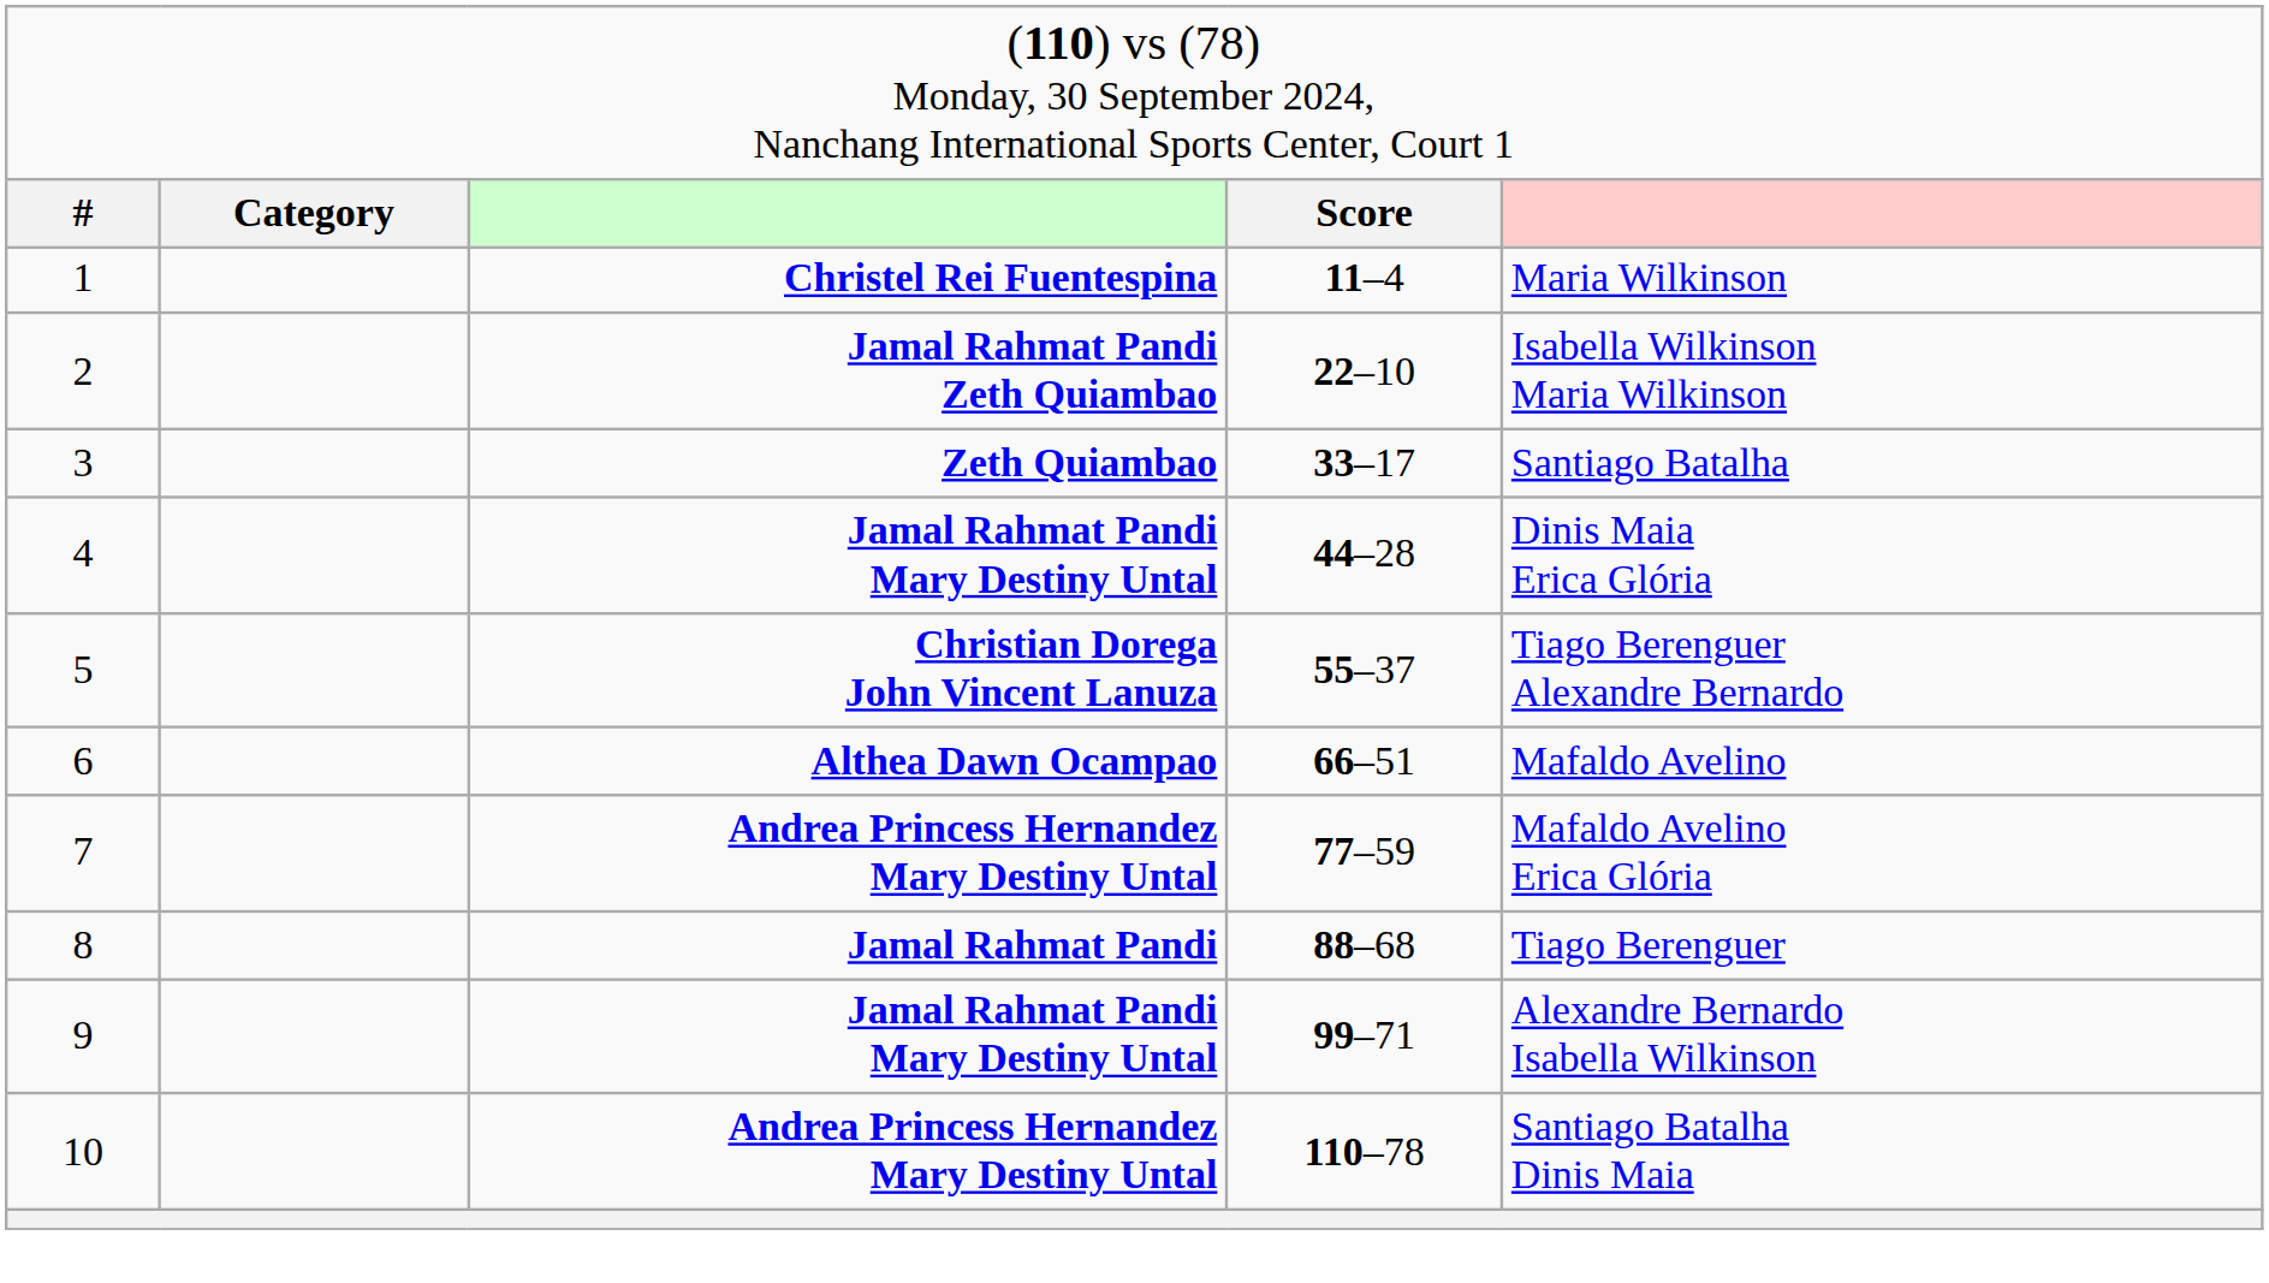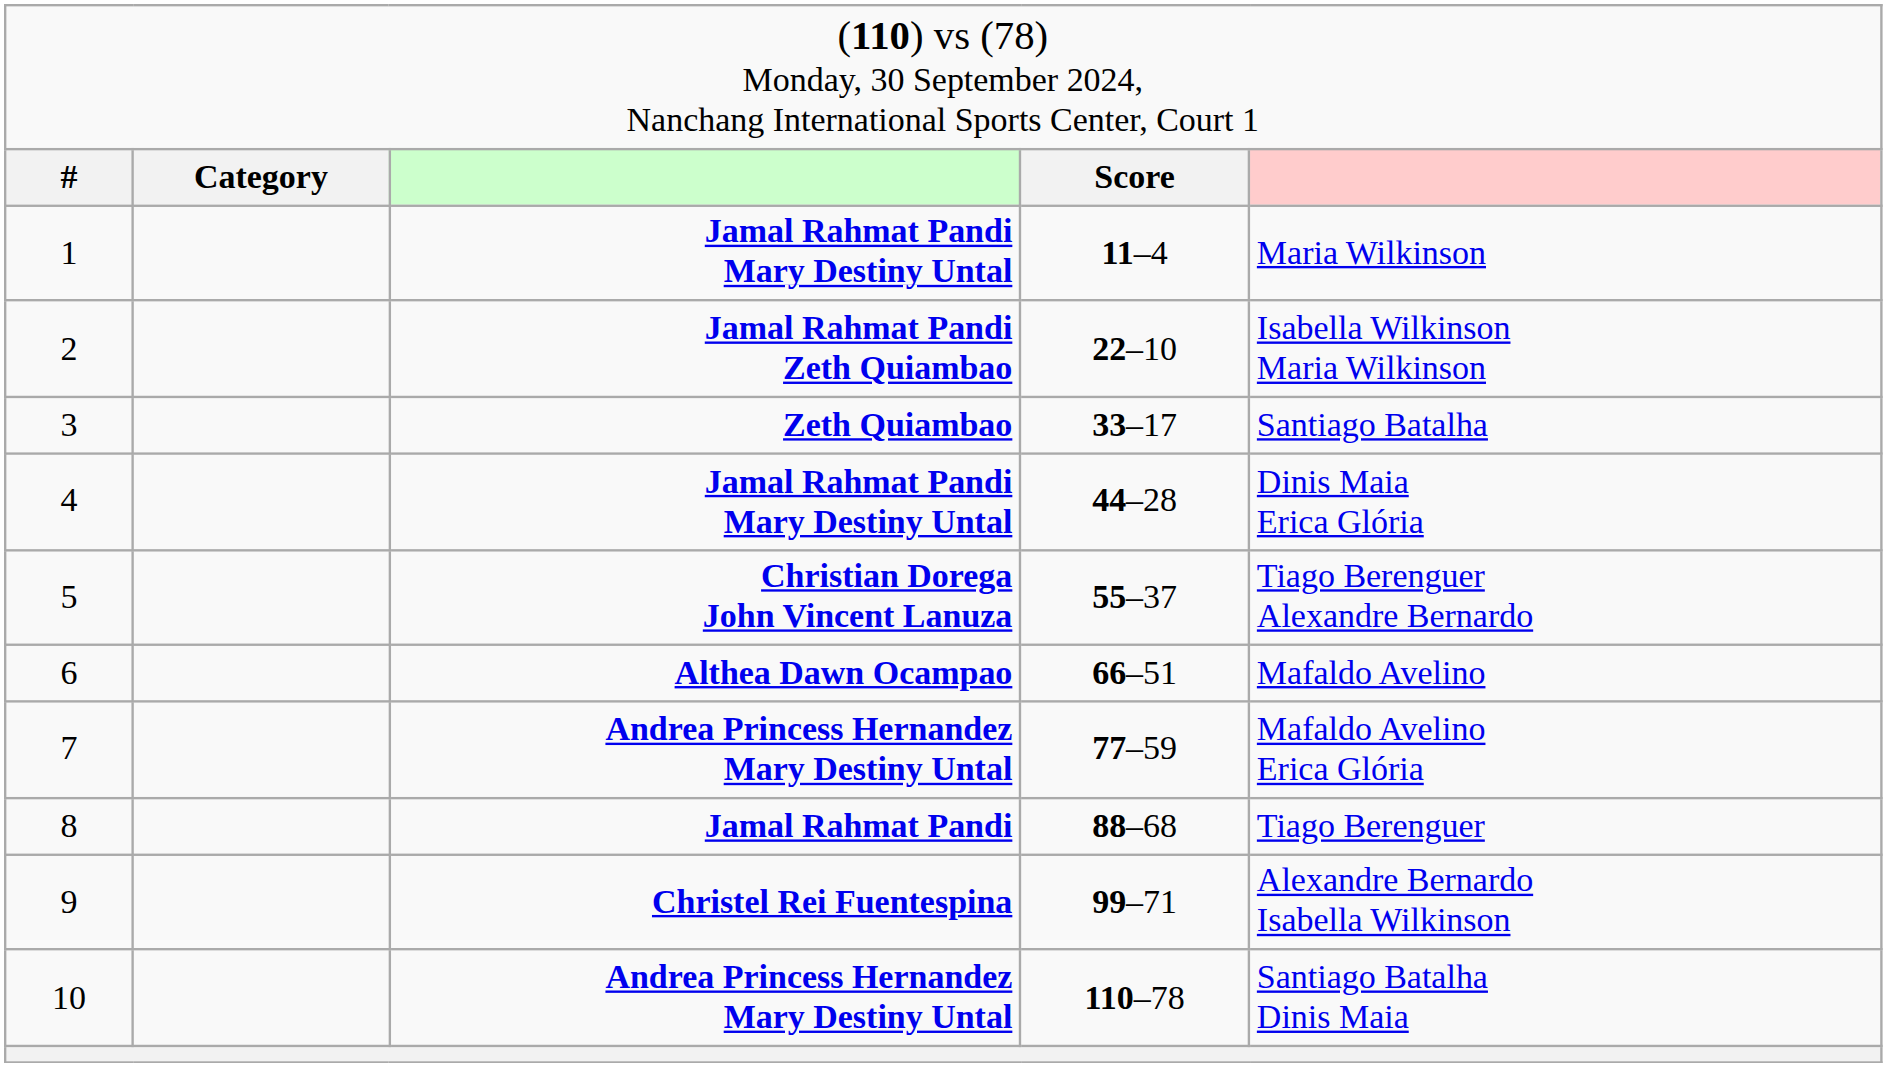 <table class="wikitable mw-collapsible mw-collapsed" style="font-size:90%; text-align:center" width="90%">
 <tr>
 <td colspan="5"><big>(<strong>110</strong>) <strong></strong> vs  (78)</big><br>Monday, 30 September 2024, <br>Nanchang International Sports Center, Court 1</td>
 </tr>
 <tr>
 <th width="25">#</th>
 <th width="50">Category</th>
 <th style="background-color:#CCFFCC" width="150"></th>
 <th width="50">Score<br></th>
 <th style="background-color:#FFCCCC" width="150"></th>
 </tr>
 <tr>
 <td>1</td>
 <td></td>
-<td align="right"><strong><a href='#'>Christel Rei Fuentespina</a> </strong></td>
+<td align="right"><strong><a href='#'>Jamal Rahmat Pandi</a> <br> <a href='#'>Mary Destiny Untal</a> </strong></td>
 <td><strong>11</strong>–4<br></td>
 <td align="left"> <a href='#'>Maria Wilkinson</a></td>
 </tr>
 <tr>
 <td>2</td>
 <td></td>
 <td align="right"><strong><a href='#'>Jamal Rahmat Pandi</a> <br><a href='#'>Zeth Quiambao</a> </strong></td>
 <td><strong>22</strong>–10<br></td>
 <td align="left"> <a href='#'>Isabella Wilkinson</a><br> <a href='#'>Maria Wilkinson</a></td>
 </tr>
 <tr>
 <td>3</td>
 <td></td>
 <td align="right"><strong><a href='#'>Zeth Quiambao</a> </strong></td>
 <td><strong>33</strong>–17<br></td>
 <td align="left"> <a href='#'>Santiago Batalha</a></td>
 </tr>
 <tr>
 <td>4</td>
 <td></td>
 <td align="right"><strong><a href='#'>Jamal Rahmat Pandi</a> <br><a href='#'>Mary Destiny Untal</a> </strong></td>
 <td><strong>44</strong>–28<br></td>
 <td align="left"> <a href='#'>Dinis Maia</a><br> <a href='#'>Erica Glória</a></td>
 </tr>
 <tr>
 <td>5</td>
 <td></td>
 <td align="right"><strong><a href='#'>Christian Dorega</a> <br><a href='#'>John Vincent Lanuza</a> </strong></td>
 <td><strong>55</strong>–37<br></td>
 <td align="left"> <a href='#'>Tiago Berenguer</a><br> <a href='#'>Alexandre Bernardo</a></td>
 </tr>
 <tr>
 <td>6</td>
 <td></td>
 <td align="right"><strong><a href='#'>Althea Dawn Ocampao</a> </strong></td>
 <td><strong>66</strong>–51<br></td>
 <td align="left"> <a href='#'>Mafaldo Avelino</a></td>
 </tr>
 <tr>
 <td>7</td>
 <td></td>
 <td align="right"><strong><a href='#'>Andrea Princess Hernandez</a> <br><a href='#'>Mary Destiny Untal</a> </strong></td>
 <td><strong>77</strong>–59<br></td>
 <td align="left"> <a href='#'>Mafaldo Avelino</a><br> <a href='#'>Erica Glória</a></td>
 </tr>
 <tr>
 <td>8</td>
 <td></td>
 <td align="right"><strong><a href='#'>Jamal Rahmat Pandi</a> </strong></td>
 <td><strong>88</strong>–68<br></td>
 <td align="left"> <a href='#'>Tiago Berenguer</a></td>
 </tr>
 <tr>
 <td>9</td>
 <td></td>
-<td align="right"><strong><a href='#'>Jamal Rahmat Pandi</a> <br> <a href='#'>Mary Destiny Untal</a> </strong></td>
+<td align="right"><strong><a href='#'>Christel Rei Fuentespina</a> </strong></td>
 <td><strong>99</strong>–71<br></td>
 <td align="left"> <a href='#'>Alexandre Bernardo</a><br> <a href='#'>Isabella Wilkinson</a></td>
 </tr>
 <tr>
 <td>10</td>
 <td></td>
 <td align="right"><strong><a href='#'>Andrea Princess Hernandez</a> <br><a href='#'>Mary Destiny Untal</a> </strong></td>
 <td><strong>110</strong>–78<br></td>
 <td align="left"> <a href='#'>Santiago Batalha</a><br> <a href='#'>Dinis Maia</a></td>
 </tr>
 <tr>
 <th colspan="5"></th>
 </tr>
 </table>
